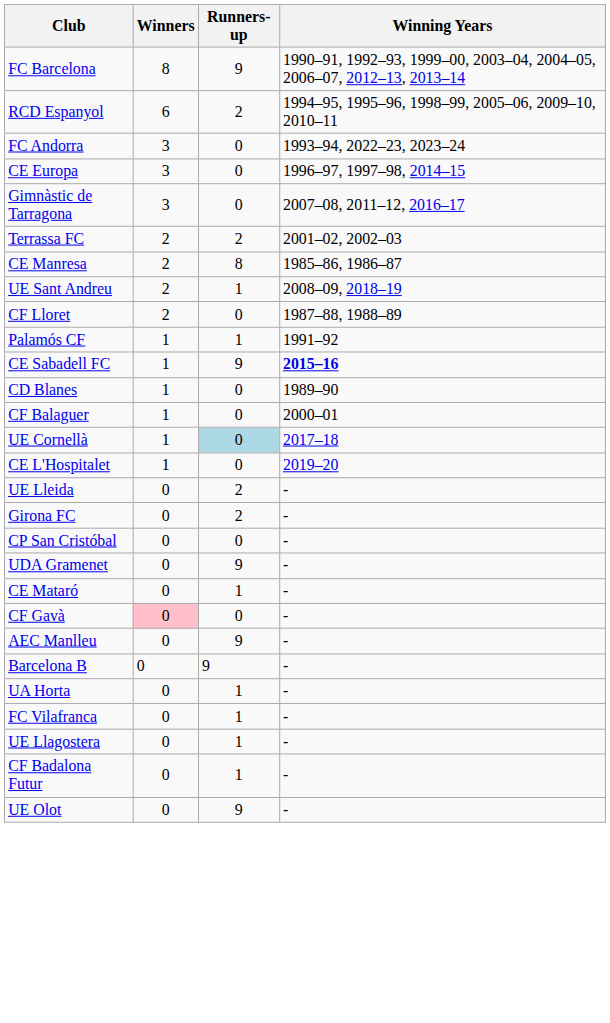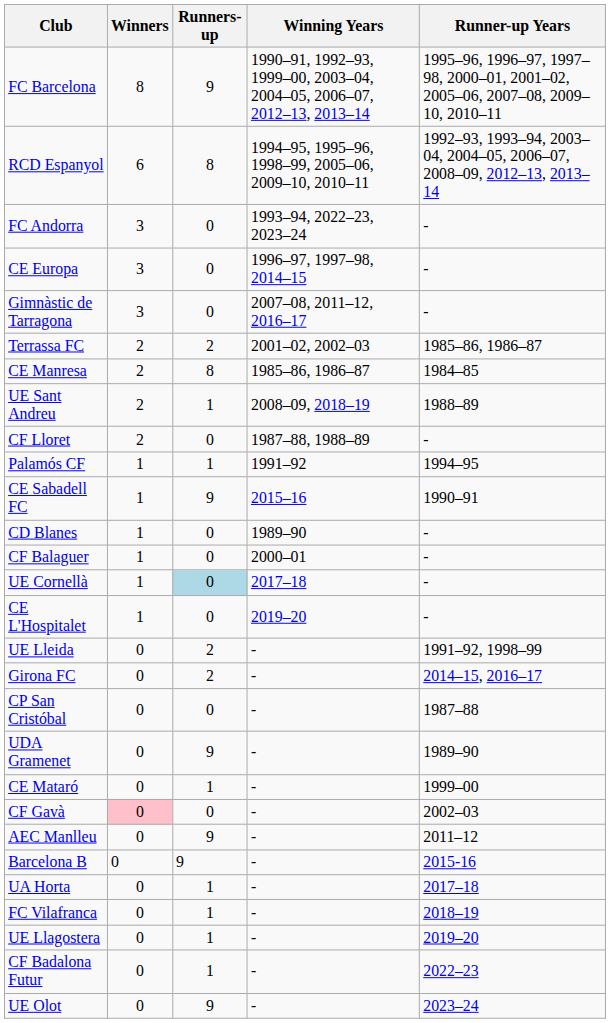 <table class="wikitable">
 <tr>
 <th>Club</th>
 <th>Winners</th>
 <th>Runners-up</th>
 <th>Winning Years</th>
+<th>Runner-up Years</th>
 </tr>
 <tr>
 <td><a href='#'>FC Barcelona</a></td>
 <td align=center>8</td>
 <td align=center>9</td>
 <td>1990–91, 1992–93, 1999–00, 2003–04, 2004–05, 2006–07, <a href='#'>2012–13</a>, <a href='#'>2013–14</a></td>
+<td>1995–96, 1996–97, 1997–98, 2000–01, 2001–02, 2005–06, 2007–08, 2009–10, 2010–11</td>
 </tr>
 <tr>
 <td><a href='#'>RCD Espanyol</a></td>
 <td align=center>6</td>
-<td align=center>2</td>
+<td align=center>8</td>
 <td>1994–95, 1995–96, 1998–99, 2005–06, 2009–10, 2010–11</td>
+<td>1992–93, 1993–94, 2003–04, 2004–05, 2006–07, 2008–09, <a href='#'>2012–13</a>, <a href='#'>2013–14</a></td>
 </tr>
 <tr>
 <td><a href='#'>FC Andorra</a></td>
 <td align="center">3</td>
 <td align="center">0</td>
 <td>1993–94, 2022–23, 2023–24</td>
+<td>-</td>
 </tr>
 <tr>
 <td><a href='#'>CE Europa</a></td>
 <td align=center>3</td>
 <td align=center>0</td>
 <td>1996–97, 1997–98, <a href='#'>2014–15</a></td>
+<td>-</td>
 </tr>
 <tr>
 <td><a href='#'>Gimnàstic de Tarragona</a></td>
 <td align=center>3</td>
 <td align=center>0</td>
 <td>2007–08, 2011–12, <a href='#'>2016–17</a></td>
+<td>-</td>
 </tr>
 <tr>
 <td><a href='#'>Terrassa FC</a></td>
 <td align=center>2</td>
 <td align=center>2</td>
 <td>2001–02, 2002–03</td>
+<td>1985–86, 1986–87</td>
 </tr>
 <tr>
 <td><a href='#'>CE Manresa</a></td>
 <td align=center>2</td>
 <td align=center>8</td>
 <td>1985–86, 1986–87</td>
+<td>1984–85</td>
 </tr>
 <tr>
 <td><a href='#'>UE Sant Andreu</a></td>
 <td align=center>2</td>
 <td align=center>1</td>
 <td>2008–09, <a href='#'>2018–19</a></td>
+<td>1988–89</td>
 </tr>
 <tr>
 <td><a href='#'>CF Lloret</a></td>
 <td align=center>2</td>
 <td align=center>0</td>
 <td>1987–88, 1988–89</td>
+<td>-</td>
 </tr>
 <tr>
 <td><a href='#'>Palamós CF</a></td>
 <td align=center>1</td>
 <td align=center>1</td>
 <td>1991–92</td>
+<td>1994–95</td>
 </tr>
 <tr>
 <td><a href='#'>CE Sabadell FC</a></td>
 <td align=center>1</td>
 <td align=center>9</td>
-<td><strong><a href='#'>2015–16</a></strong></td>
+<td><a href='#'>2015–16</a></td>
+<td>1990–91</td>
 </tr>
 <tr>
 <td><a href='#'>CD Blanes</a></td>
 <td align=center>1</td>
 <td align=center>0</td>
 <td>1989–90</td>
+<td>-</td>
 </tr>
 <tr>
 <td><a href='#'>CF Balaguer</a></td>
 <td align=center>1</td>
 <td align=center>0</td>
 <td>2000–01</td>
+<td>-</td>
 </tr>
 <tr>
 <td><a href='#'>UE Cornellà</a></td>
 <td align=center>1</td>
 <td align=center style="background: lightblue;">0</td>
 <td><a href='#'>2017–18</a></td>
+<td>-</td>
 </tr>
 <tr>
 <td><a href='#'>CE L'Hospitalet</a></td>
 <td align=center>1</td>
 <td align=center>0</td>
 <td><a href='#'>2019–20</a></td>
+<td>-</td>
 </tr>
 <tr>
 <td><a href='#'>UE Lleida</a></td>
 <td align=center>0</td>
 <td align=center>2</td>
 <td>-</td>
+<td>1991–92, 1998–99</td>
 </tr>
 <tr>
 <td><a href='#'>Girona FC</a></td>
 <td align=center>0</td>
 <td align=center>2</td>
 <td>-</td>
+<td><a href='#'>2014–15</a>, <a href='#'>2016–17</a></td>
 </tr>
 <tr>
 <td><a href='#'>CP San Cristóbal</a></td>
 <td align=center>0</td>
 <td align=center>0</td>
 <td>-</td>
+<td>1987–88</td>
 </tr>
 <tr>
 <td><a href='#'>UDA Gramenet</a></td>
 <td align=center>0</td>
 <td align=center>9</td>
 <td>-</td>
+<td>1989–90</td>
 </tr>
 <tr>
 <td><a href='#'>CE Mataró</a></td>
 <td align=center>0</td>
 <td align=center>1</td>
 <td>-</td>
+<td>1999–00</td>
 </tr>
 <tr>
 <td><a href='#'>CF Gavà</a></td>
 <td align=center style="background: pink;">0</td>
 <td align=center>0</td>
 <td>-</td>
+<td>2002–03</td>
 </tr>
 <tr>
 <td><a href='#'>AEC Manlleu</a></td>
 <td align=center>0</td>
 <td align=center>9</td>
 <td>-</td>
+<td>2011–12</td>
 </tr>
 <tr>
 <td><a href='#'>Barcelona B</a></td>
 <td>0</td>
 <td>9</td>
 <td>-</td>
+<td><a href='#'>2015-16</a></td>
 </tr>
 <tr>
 <td><a href='#'>UA Horta</a></td>
 <td align=center>0</td>
 <td align=center>1</td>
 <td>-</td>
+<td><a href='#'>2017–18</a></td>
 </tr>
 <tr>
 <td><a href='#'>FC Vilafranca</a></td>
 <td align=center>0</td>
 <td align=center>1</td>
 <td>-</td>
+<td><a href='#'>2018–19</a></td>
 </tr>
 <tr>
 <td><a href='#'>UE Llagostera</a></td>
 <td align=center>0</td>
 <td align=center>1</td>
 <td>-</td>
+<td><a href='#'>2019–20</a></td>
 </tr>
 <tr>
 <td><a href='#'>CF Badalona Futur</a></td>
 <td align=center>0</td>
 <td align=center>1</td>
 <td>-</td>
+<td><a href='#'>2022–23</a></td>
 </tr>
 <tr>
 <td><a href='#'>UE Olot</a></td>
 <td align=center>0</td>
 <td align=center>9</td>
 <td>-</td>
+<td><a href='#'>2023–24</a></td>
 </tr>
 </table>
